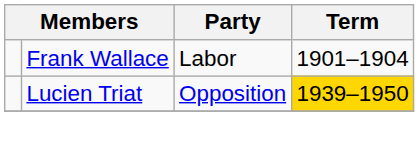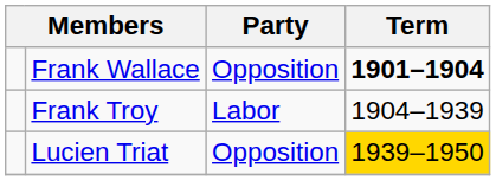 <table class="wikitable">
 <tr>
 <th colspan="2">Members</th>
 <th>Party</th>
 <th>Term</th>
 </tr>
 <tr>
 <td> </td>
 <td><a href='#'>Frank Wallace</a></td>
-<td>Labor</td>
-<td>1901–1904</td>
+<td><a href='#'>Opposition</a></td>
+<td><strong>1901–1904</strong></td>
+</tr>
+<tr>
+<td> </td>
+<td><a href='#'>Frank Troy</a></td>
+<td><a href='#'>Labor</a></td>
+<td>1904–1939</td>
 </tr>
 <tr>
 <td> </td>
 <td><a href='#'>Lucien Triat</a></td>
 <td><a href='#'>Opposition</a></td>
 <td style="background: gold;">1939–1950</td>
 </tr>
 <tr>
 </tr>
 </table>
